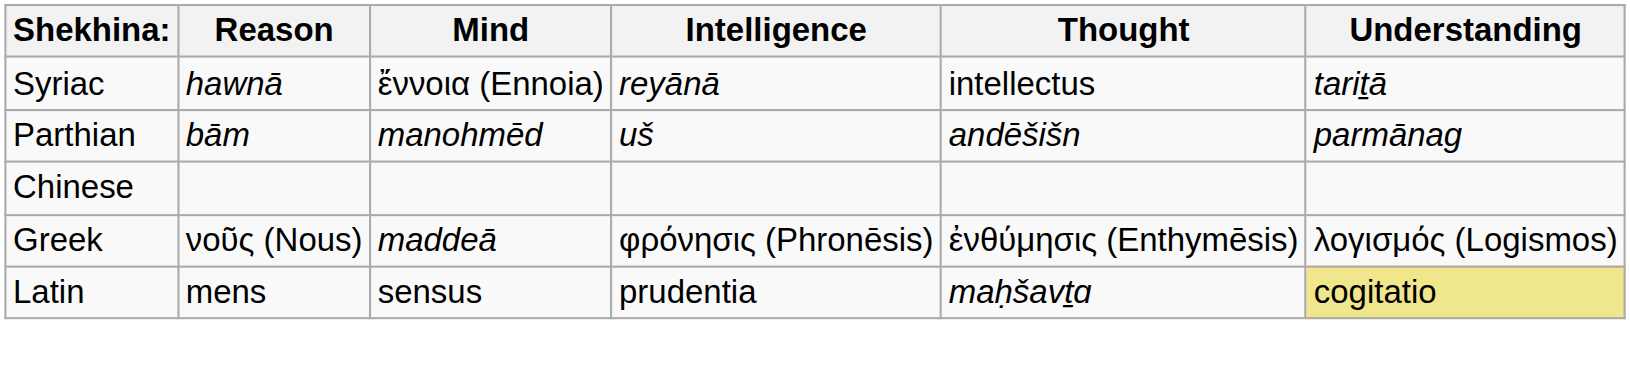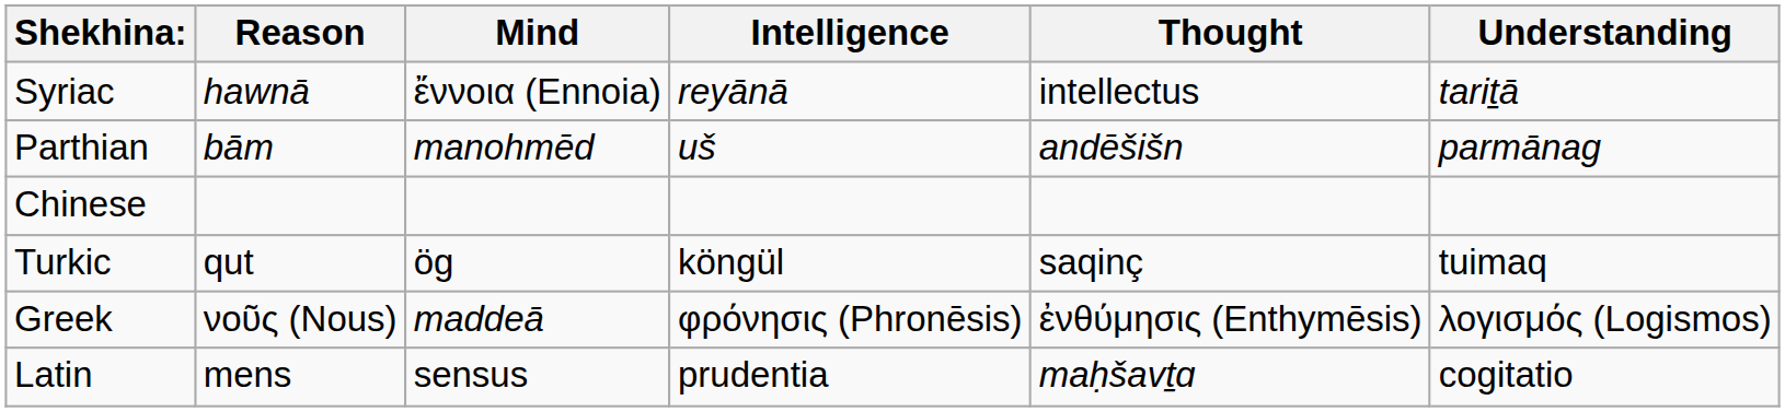 <table class="wikitable" style="margin-left: 40px;">
 <tr>
 <th scope="col">Shekhina:</th>
 <th scope="col">Reason</th>
 <th scope="col">Mind</th>
 <th scope="col">Intelligence</th>
 <th scope="col">Thought</th>
 <th scope="col">Understanding</th>
 </tr>
 <tr>
 <td>Syriac</td>
 <td><span> <em>hawnā</em></span></td>
 <td>ἔννοια (Ennoia)</td>
 <td><span> <em>reyānā</em></span></td>
 <td>intellectus</td>
 <td><span> <em>tariṯā</em></span></td>
 </tr>
 <tr>
 <td>Parthian</td>
 <td><em>bām</em></td>
 <td><em>manohmēd</em></td>
 <td><em>uš</em></td>
 <td><em>andēšišn</em></td>
 <td><em>parmānag</em></td>
 </tr>
 <tr>
 <td>Chinese</td>
 <td> </td>
 <td> </td>
 <td> </td>
 <td> </td>
 <td> </td>
 </tr>
 <tr>
+<td>Turkic</td>
+<td>qut</td>
+<td>ög</td>
+<td>köngül</td>
+<td>saqinç</td>
+<td>tuimaq</td>
+</tr>
+<tr>
 <td>Greek</td>
 <td>νοῦς (Nous)</td>
 <td><span> <em>maddeā</em></span></td>
 <td>φρόνησις (Phronēsis)</td>
 <td>ἐνθύμησις (Enthymēsis)</td>
 <td>λογισμός (Logismos)</td>
 </tr>
 <tr>
 <td>Latin</td>
 <td>mens</td>
 <td>sensus</td>
 <td>prudentia</td>
 <td><span> <em>maḥšavṯɑ</em></span></td>
-<td style="background: khaki;">cogitatio</td>
+<td>cogitatio</td>
 </tr>
 </table>
